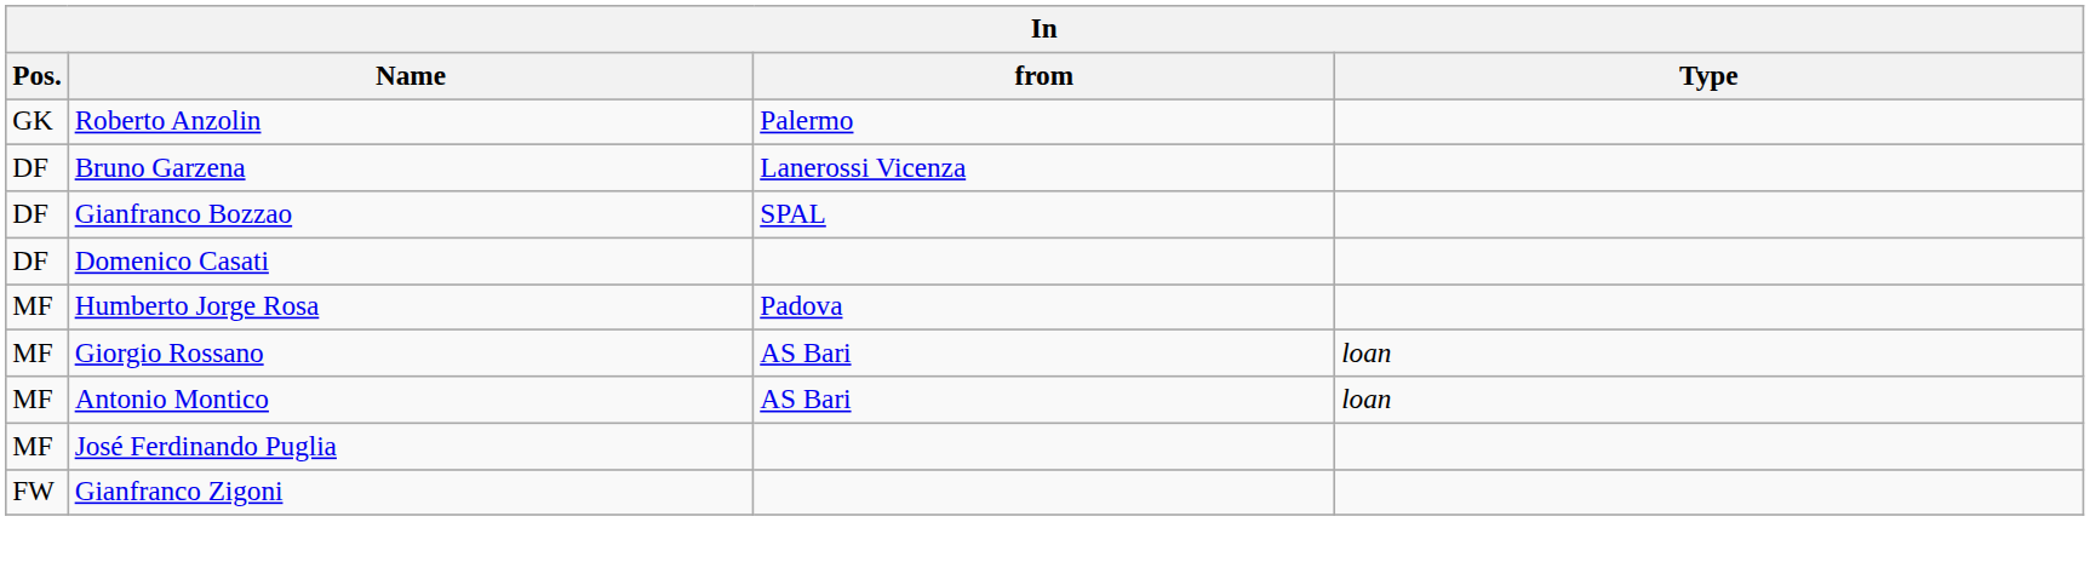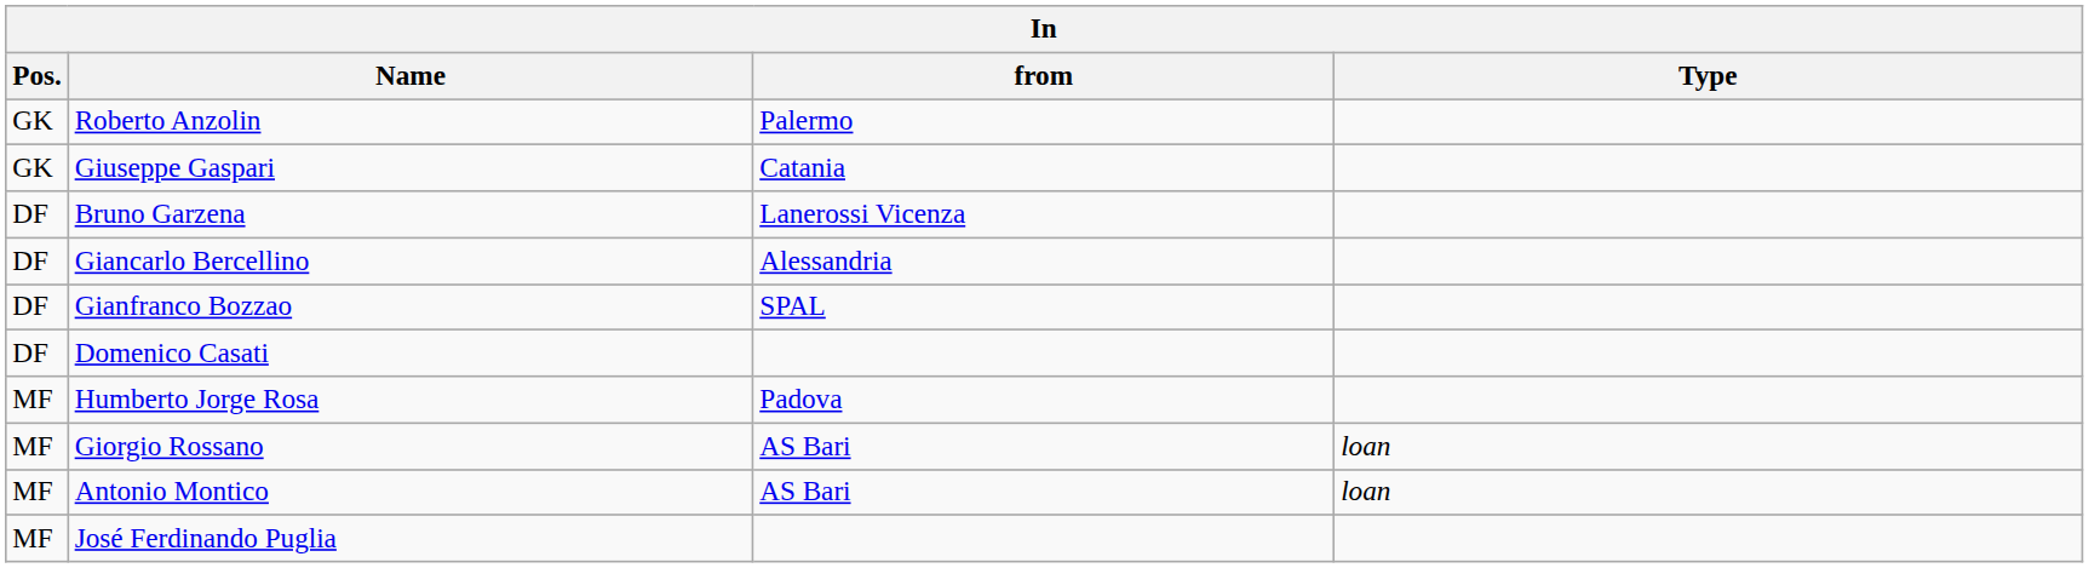 <table class="wikitable" style="font-size:90%;">
 <tr>
 <th colspan="4">In</th>
 </tr>
 <tr>
 <th width=3%>Pos.</th>
 <th width=33%>Name</th>
 <th width=28%>from</th>
 <th width=36%>Type</th>
 </tr>
 <tr>
 <td>GK</td>
 <td><a href='#'>Roberto Anzolin</a></td>
 <td><a href='#'>Palermo</a></td>
 <td></td>
 </tr>
 <tr>
+<td>GK</td>
+<td><a href='#'>Giuseppe Gaspari</a></td>
+<td><a href='#'>Catania</a></td>
+<td></td>
+</tr>
+<tr>
 <td>DF</td>
 <td><a href='#'>Bruno Garzena</a></td>
 <td><a href='#'>Lanerossi Vicenza</a></td>
+<td></td>
+</tr>
+<tr>
+<td>DF</td>
+<td><a href='#'>Giancarlo Bercellino</a></td>
+<td><a href='#'>Alessandria</a></td>
 <td></td>
 </tr>
 <tr>
 <td>DF</td>
 <td><a href='#'>Gianfranco Bozzao</a></td>
 <td><a href='#'>SPAL</a></td>
 <td></td>
 </tr>
 <tr>
 <td>DF</td>
 <td><a href='#'>Domenico Casati</a></td>
 <td></td>
 <td></td>
 </tr>
 <tr>
 <td>MF</td>
 <td><a href='#'>Humberto Jorge Rosa</a></td>
 <td><a href='#'>Padova</a></td>
 <td></td>
 </tr>
 <tr>
 <td>MF</td>
 <td><a href='#'>Giorgio Rossano</a></td>
 <td><a href='#'>AS Bari</a></td>
 <td><em>loan</em></td>
 </tr>
 <tr>
 <td>MF</td>
 <td><a href='#'>Antonio Montico</a></td>
 <td><a href='#'>AS Bari</a></td>
 <td><em>loan</em></td>
 </tr>
 <tr>
 <td>MF</td>
 <td><a href='#'>José Ferdinando Puglia</a></td>
 <td></td>
 <td></td>
 </tr>
-<tr>
-<td>FW</td>
-<td><a href='#'>Gianfranco Zigoni</a></td>
-<td></td>
-<td></td>
-</tr>
 </table>
